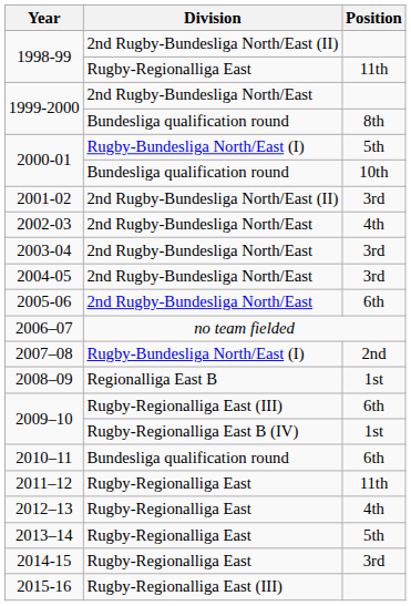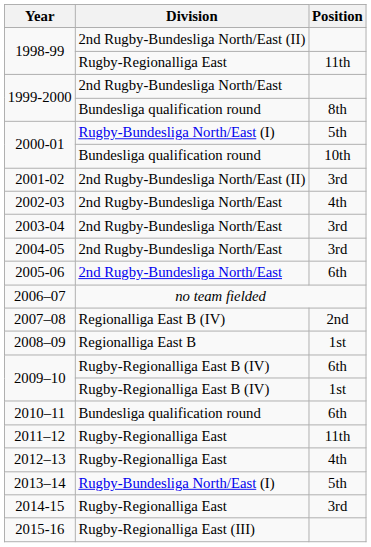 <table class="wikitable">
 <tr>
 <th>Year</th>
 <th>Division</th>
 <th>Position</th>
 </tr>
 <tr align="center">
 <td rowspan=2>1998-99</td>
 <td align="left">2nd Rugby-Bundesliga North/East (II)</td>
 <td></td>
 </tr>
 <tr align="center">
 <td align="left">Rugby-Regionalliga East</td>
 <td>11th</td>
 </tr>
 <tr align="center">
 <td rowspan=2>1999-2000</td>
 <td align="left">2nd Rugby-Bundesliga North/East</td>
 <td></td>
 </tr>
 <tr align="center">
 <td align="left">Bundesliga qualification round</td>
 <td>8th</td>
 </tr>
 <tr align="center">
 <td rowspan=2>2000-01</td>
 <td align="left"><a href='#'>Rugby-Bundesliga North/East</a> (I)</td>
 <td>5th</td>
 </tr>
 <tr align="center">
 <td align="left">Bundesliga qualification round</td>
 <td>10th</td>
 </tr>
 <tr align="center">
 <td>2001-02</td>
 <td align="left">2nd Rugby-Bundesliga North/East (II)</td>
 <td>3rd</td>
 </tr>
 <tr align="center">
 <td>2002-03</td>
 <td align="left">2nd Rugby-Bundesliga North/East</td>
 <td>4th</td>
 </tr>
 <tr align="center">
 <td>2003-04</td>
 <td align="left">2nd Rugby-Bundesliga North/East</td>
 <td>3rd</td>
 </tr>
 <tr align="center">
 <td>2004-05</td>
 <td align="left">2nd Rugby-Bundesliga North/East</td>
 <td>3rd</td>
 </tr>
 <tr align="center">
 <td>2005-06</td>
 <td align="left"><a href='#'>2nd Rugby-Bundesliga North/East</a></td>
 <td>6th</td>
 </tr>
 <tr align="center">
 <td>2006–07</td>
 <td colspan=2><em>no team fielded</em></td>
 </tr>
 <tr align="center">
 <td>2007–08</td>
-<td align="left"><a href='#'>Rugby-Bundesliga North/East</a> (I)</td>
+<td align="left">Regionalliga East B (IV)</td>
 <td>2nd</td>
 </tr>
 <tr align="center">
 <td>2008–09</td>
 <td align="left">Regionalliga East B</td>
 <td>1st</td>
 </tr>
 <tr align="center">
 <td rowspan=2>2009–10</td>
-<td align="left">Rugby-Regionalliga East (III)</td>
+<td align="left">Rugby-Regionalliga East B (IV)</td>
 <td>6th</td>
 </tr>
 <tr align="center">
 <td align="left">Rugby-Regionalliga East B (IV)</td>
 <td>1st</td>
 </tr>
 <tr align="center">
 <td>2010–11</td>
 <td align="left">Bundesliga qualification round</td>
 <td>6th</td>
 </tr>
 <tr align="center">
 <td>2011–12</td>
 <td align="left">Rugby-Regionalliga East</td>
 <td>11th</td>
 </tr>
 <tr align="center">
 <td>2012–13</td>
 <td align="left">Rugby-Regionalliga East</td>
 <td>4th</td>
 </tr>
 <tr align="center">
 <td>2013–14</td>
-<td align="left">Rugby-Regionalliga East</td>
+<td align="left"><a href='#'>Rugby-Bundesliga North/East</a> (I)</td>
 <td>5th</td>
 </tr>
 <tr align="center">
 <td>2014-15</td>
 <td align="left">Rugby-Regionalliga East</td>
 <td>3rd</td>
 </tr>
 <tr align="center">
 <td>2015-16</td>
 <td align="left">Rugby-Regionalliga East (III)</td>
 <td></td>
 </tr>
 </table>
